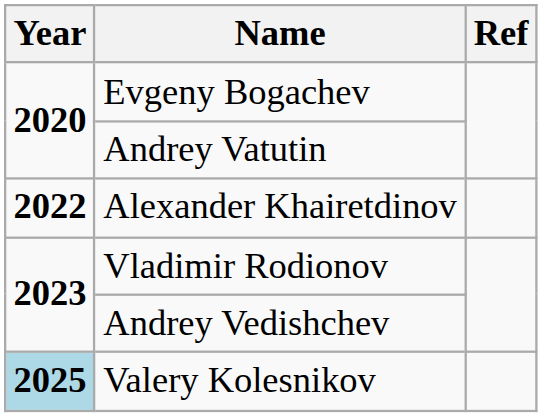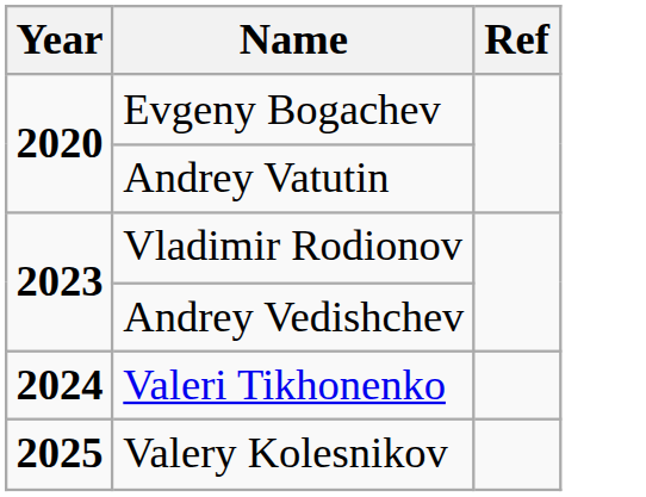 <table class="wikitable" style="text-align:center;">
 <tr>
 <th>Year</th>
 <th>Name</th>
 <th>Ref</th>
 </tr>
 <tr>
 <td rowspan=2><strong>2020</strong></td>
 <td align=left> Evgeny Bogachev</td>
 <td rowspan=2></td>
 </tr>
 <tr>
 <td align=left> Andrey Vatutin</td>
 </tr>
 <tr>
-<td><strong>2022</strong></td>
-<td align=left> Alexander Khairetdinov <a href='#'></a></td>
-<td></td>
-</tr>
-<tr>
 <td rowspan=2><strong>2023</strong></td>
 <td align=left> Vladimir Rodionov</td>
 <td rowspan=2></td>
 </tr>
 <tr>
 <td align=left> Andrey Vedishchev <a href='#'></a></td>
 </tr>
 <tr>
-<td style="background: lightblue;"><strong>2025</strong></td>
+<td><strong>2024</strong></td>
+<td align=left> <a href='#'>Valeri Tikhonenko</a></td>
+<td></td>
+</tr>
+<tr>
+<td><strong>2025</strong></td>
 <td align=left> Valery Kolesnikov</td>
 <td></td>
 </tr>
 </table>
